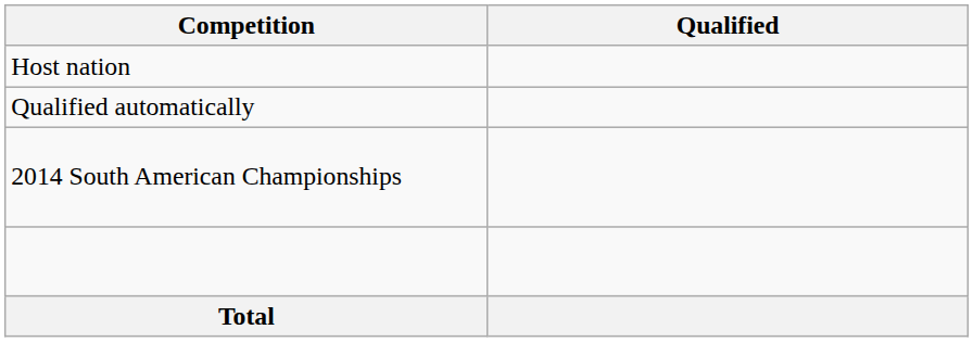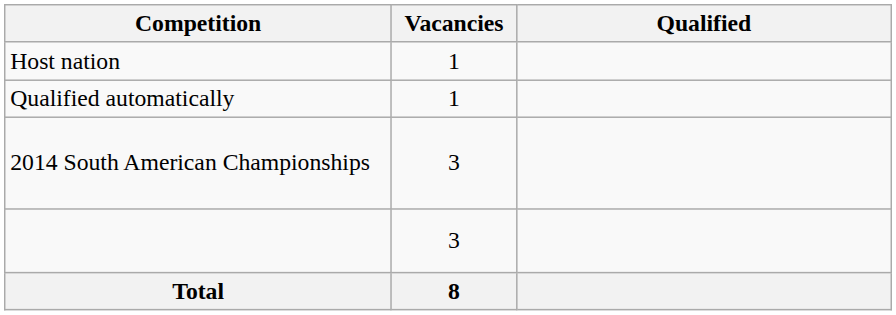 <table class = "wikitable" width=600>
 <tr>
 <th width=300>Competition</th>
+<th width=80>Vacancies</th>
 <th width=300>Qualified</th>
 </tr>
 <tr>
 <td>Host nation</td>
+<td align="center">1</td>
 <td></td>
 </tr>
 <tr>
 <td>Qualified automatically</td>
+<td align="center">1</td>
 <td></td>
 </tr>
 <tr>
 <td>2014 South American Championships</td>
+<td align="center">3</td>
 <td><br><br><s></s><br></td>
 </tr>
 <tr>
 <td></td>
+<td align="center">3</td>
 <td><br><br></td>
 </tr>
 <tr>
 <th>Total</th>
+<th>8</th>
 <th></th>
 </tr>
 </table>
